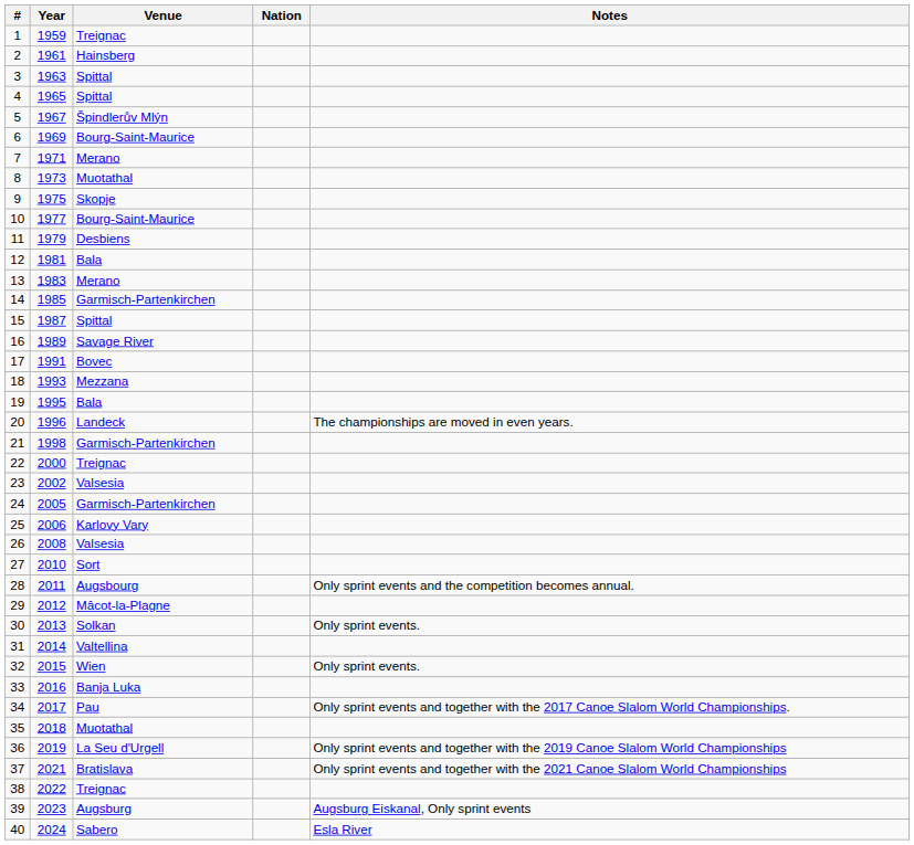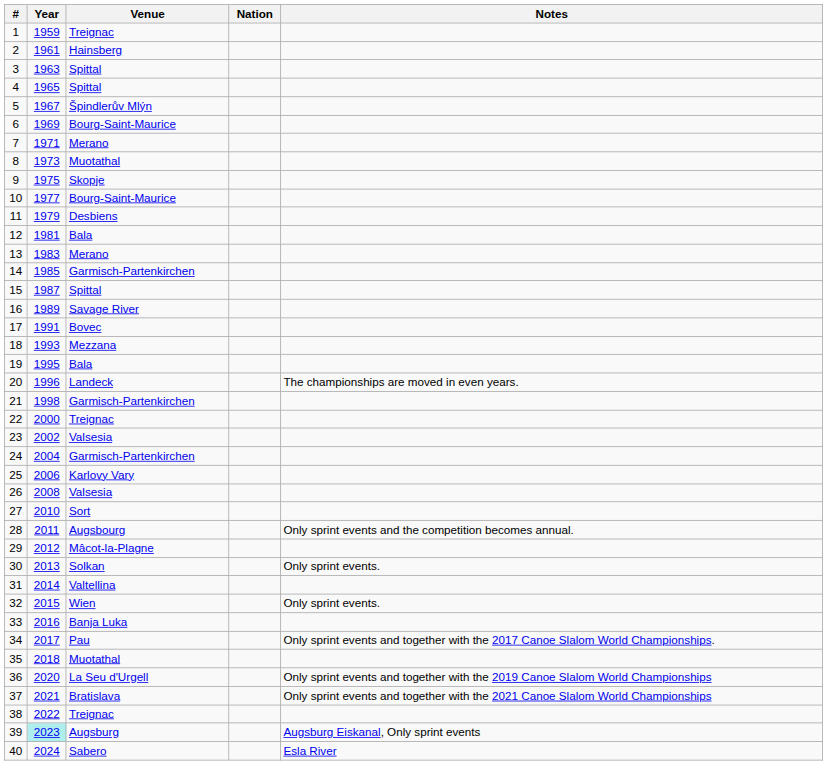 <table class="wikitable" width=80% style="font-size:90%; text-align:center;">
 <tr>
 <th>#</th>
 <th>Year</th>
 <th>Venue</th>
 <th>Nation</th>
 <th>Notes</th>
 </tr>
 <tr>
 <td>1</td>
 <td><a href='#'>1959</a></td>
 <td align=left><a href='#'>Treignac</a></td>
 <td align=left></td>
 <td></td>
 </tr>
 <tr>
 <td>2</td>
 <td><a href='#'>1961</a></td>
 <td align=left><a href='#'>Hainsberg</a></td>
 <td align=left></td>
 <td></td>
 </tr>
 <tr>
 <td>3</td>
 <td><a href='#'>1963</a></td>
 <td align=left><a href='#'>Spittal</a></td>
 <td align=left></td>
 <td></td>
 </tr>
 <tr>
 <td>4</td>
 <td><a href='#'>1965</a></td>
 <td align=left><a href='#'>Spittal</a></td>
 <td align=left></td>
 <td></td>
 </tr>
 <tr>
 <td>5</td>
 <td><a href='#'>1967</a></td>
 <td align=left><a href='#'>Špindlerův Mlýn</a></td>
 <td align=left></td>
 <td></td>
 </tr>
 <tr>
 <td>6</td>
 <td><a href='#'>1969</a></td>
 <td align=left><a href='#'>Bourg-Saint-Maurice</a></td>
 <td align=left></td>
 <td></td>
 </tr>
 <tr>
 <td>7</td>
 <td><a href='#'>1971</a></td>
 <td align=left><a href='#'>Merano</a></td>
 <td align=left></td>
 <td></td>
 </tr>
 <tr>
 <td>8</td>
 <td><a href='#'>1973</a></td>
 <td align=left><a href='#'>Muotathal</a></td>
 <td align=left></td>
 <td></td>
 </tr>
 <tr>
 <td>9</td>
 <td><a href='#'>1975</a></td>
 <td align=left><a href='#'>Skopje</a></td>
 <td align=left></td>
 <td></td>
 </tr>
 <tr>
 <td>10</td>
 <td><a href='#'>1977</a></td>
 <td align=left><a href='#'>Bourg-Saint-Maurice</a></td>
 <td align=left></td>
 <td></td>
 </tr>
 <tr>
 <td>11</td>
 <td><a href='#'>1979</a></td>
 <td align=left><a href='#'>Desbiens</a></td>
 <td align=left></td>
 <td></td>
 </tr>
 <tr>
 <td>12</td>
 <td><a href='#'>1981</a></td>
 <td align=left><a href='#'>Bala</a></td>
 <td align=left></td>
 <td></td>
 </tr>
 <tr>
 <td>13</td>
 <td><a href='#'>1983</a></td>
 <td align=left><a href='#'>Merano</a></td>
 <td align=left></td>
 <td></td>
 </tr>
 <tr>
 <td>14</td>
 <td><a href='#'>1985</a></td>
 <td align=left><a href='#'>Garmisch-Partenkirchen</a></td>
 <td align=left></td>
 <td></td>
 </tr>
 <tr>
 <td>15</td>
 <td><a href='#'>1987</a></td>
 <td align=left><a href='#'>Spittal</a></td>
 <td align=left></td>
 <td></td>
 </tr>
 <tr>
 <td>16</td>
 <td><a href='#'>1989</a></td>
 <td align=left><a href='#'>Savage River</a></td>
 <td align=left></td>
 <td></td>
 </tr>
 <tr>
 <td>17</td>
 <td><a href='#'>1991</a></td>
 <td align=left><a href='#'>Bovec</a></td>
 <td align=left></td>
 <td></td>
 </tr>
 <tr>
 <td>18</td>
 <td><a href='#'>1993</a></td>
 <td align=left><a href='#'>Mezzana</a></td>
 <td align=left></td>
 <td></td>
 </tr>
 <tr>
 <td>19</td>
 <td><a href='#'>1995</a></td>
 <td align=left><a href='#'>Bala</a></td>
 <td align=left></td>
 <td></td>
 </tr>
 <tr>
 <td>20</td>
 <td><a href='#'>1996</a></td>
 <td align=left><a href='#'>Landeck</a></td>
 <td align=left></td>
 <td align=left>The championships are moved in even years.</td>
 </tr>
 <tr>
 <td>21</td>
 <td><a href='#'>1998</a></td>
 <td align=left><a href='#'>Garmisch-Partenkirchen</a></td>
 <td align=left></td>
 <td></td>
 </tr>
 <tr>
 <td>22</td>
 <td><a href='#'>2000</a></td>
 <td align=left><a href='#'>Treignac</a></td>
 <td align=left></td>
 <td></td>
 </tr>
 <tr>
 <td>23</td>
 <td><a href='#'>2002</a></td>
 <td align=left><a href='#'>Valsesia</a></td>
 <td align=left></td>
 <td></td>
 </tr>
 <tr>
 <td>24</td>
-<td><a href='#'>2005</a></td>
+<td><a href='#'>2004</a></td>
 <td align=left><a href='#'>Garmisch-Partenkirchen</a></td>
 <td align=left></td>
 <td></td>
 </tr>
 <tr>
 <td>25</td>
 <td><a href='#'>2006</a></td>
 <td align=left><a href='#'>Karlovy Vary</a></td>
 <td align=left></td>
 <td></td>
 </tr>
 <tr>
 <td>26</td>
 <td><a href='#'>2008</a></td>
 <td align=left><a href='#'>Valsesia</a></td>
 <td align=left></td>
 <td></td>
 </tr>
 <tr>
 <td>27</td>
 <td><a href='#'>2010</a></td>
 <td align=left><a href='#'>Sort</a></td>
 <td align=left></td>
 <td></td>
 </tr>
 <tr>
 <td>28</td>
 <td><a href='#'>2011</a></td>
 <td align=left><a href='#'>Augsbourg</a></td>
 <td align=left></td>
 <td align=left>Only sprint events and the competition becomes annual.</td>
 </tr>
 <tr>
 <td>29</td>
 <td><a href='#'>2012</a></td>
 <td align=left><a href='#'>Mâcot-la-Plagne</a></td>
 <td align=left></td>
 <td></td>
 </tr>
 <tr>
 <td>30</td>
 <td><a href='#'>2013</a></td>
 <td align=left><a href='#'>Solkan</a></td>
 <td align=left></td>
 <td align=left>Only sprint events.</td>
 </tr>
 <tr>
 <td>31</td>
 <td><a href='#'>2014</a></td>
 <td align=left><a href='#'>Valtellina</a></td>
 <td align=left></td>
 <td></td>
 </tr>
 <tr>
 <td>32</td>
 <td><a href='#'>2015</a></td>
 <td align=left><a href='#'>Wien</a></td>
 <td align=left></td>
 <td align=left>Only sprint events.</td>
 </tr>
 <tr>
 <td>33</td>
 <td><a href='#'>2016</a></td>
 <td align=left><a href='#'>Banja Luka</a></td>
 <td align=left></td>
 <td></td>
 </tr>
 <tr>
 <td>34</td>
 <td><a href='#'>2017</a></td>
 <td align=left><a href='#'>Pau</a></td>
 <td align=left></td>
 <td align=left>Only sprint events and together with the <a href='#'>2017 Canoe Slalom World Championships</a>.</td>
 </tr>
 <tr>
 <td>35</td>
 <td><a href='#'>2018</a></td>
 <td align=left><a href='#'>Muotathal</a></td>
 <td align=left></td>
 <td></td>
 </tr>
 <tr>
 <td>36</td>
-<td><a href='#'>2019</a></td>
+<td><a href='#'>2020</a></td>
 <td align=left><a href='#'>La Seu d'Urgell</a></td>
 <td align=left></td>
 <td align=left>Only sprint events and together with the <a href='#'>2019 Canoe Slalom World Championships</a></td>
 </tr>
 <tr>
 <td>37</td>
 <td><a href='#'>2021</a></td>
 <td align=left><a href='#'>Bratislava</a></td>
 <td align=left></td>
 <td align=left>Only sprint events and together with the <a href='#'>2021 Canoe Slalom World Championships</a></td>
 </tr>
 <tr>
 <td>38</td>
 <td><a href='#'>2022</a></td>
 <td align=left><a href='#'>Treignac</a></td>
 <td align=left></td>
 <td></td>
 </tr>
 <tr>
 <td>39</td>
-<td><a href='#'>2023</a></td>
+<td style="background: paleturquoise;"><a href='#'>2023</a></td>
 <td align=left><a href='#'>Augsburg</a></td>
 <td align=left></td>
 <td align=left><a href='#'>Augsburg Eiskanal</a>, Only sprint events</td>
 </tr>
 <tr>
 <td>40</td>
 <td><a href='#'>2024</a></td>
 <td align=left><a href='#'>Sabero</a></td>
 <td align=left></td>
 <td align=left><a href='#'>Esla River</a></td>
 </tr>
 </table>
